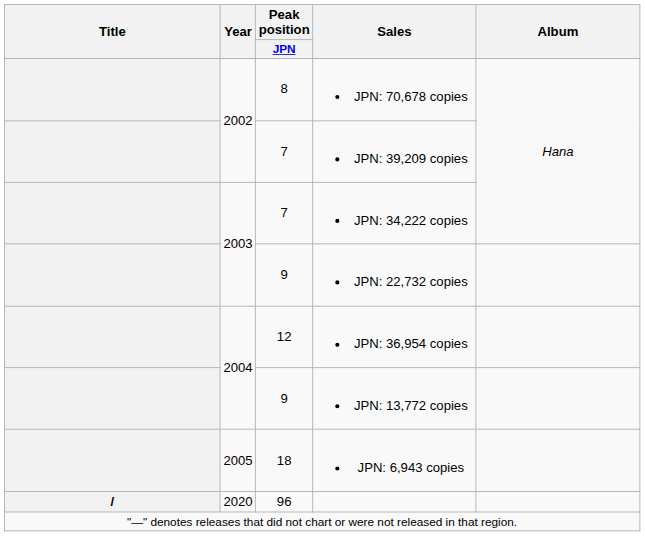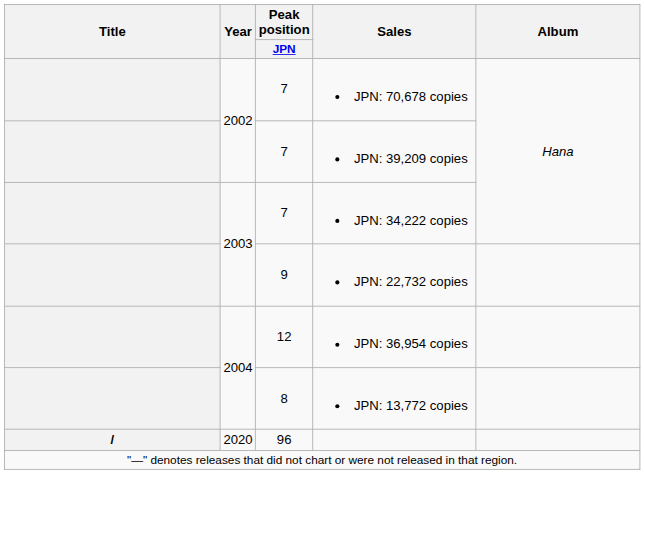 <table class="wikitable plainrowheaders" style="text-align:center" border="1">
 <tr>
 <th scope="col" rowspan="2" style="width:16em;">Title</th>
 <th scope="col" rowspan="2" style="width:2em;">Year</th>
 <th scope="col" colspan="1">Peak position</th>
 <th scope="col" rowspan="2" style="width:12em;">Sales</th>
 <th scope="col" rowspan="2" style="width:12em;">Album</th>
 </tr>
 <tr>
 <th scope="col" style="width:3em;font-size:90%;"><a href='#'>JPN</a><br></th>
 </tr>
 <tr>
 <th scope="row"></th>
 <td rowspan="2">2002</td>
-<td>8</td>
+<td>7</td>
 <td><br><ul><li>JPN: 70,678 copies</li></ul></td>
 <td rowspan="3"><em>Hana</em></td>
 </tr>
 <tr>
 <th scope="row"></th>
 <td>7</td>
 <td><br><ul><li>JPN: 39,209 copies</li></ul></td>
 </tr>
 <tr>
 <th scope="row"></th>
 <td rowspan="2">2003</td>
 <td>7</td>
 <td><br><ul><li>JPN: 34,222 copies</li></ul></td>
 </tr>
 <tr>
 <th scope="row"></th>
 <td>9</td>
 <td><br><ul><li>JPN: 22,732 copies</li></ul></td>
 <td></td>
 </tr>
 <tr>
 <th scope="row"></th>
 <td rowspan="2">2004</td>
 <td>12</td>
 <td><br><ul><li>JPN: 36,954 copies</li></ul></td>
 <td></td>
 </tr>
 <tr>
 <th scope="row"></th>
-<td>9</td>
+<td>8</td>
 <td><br><ul><li>JPN: 13,772 copies</li></ul></td>
-<td></td>
-</tr>
-<tr>
-<th scope="row"></th>
-<td>2005</td>
-<td>18</td>
-<td><br><ul><li>JPN: 6,943 copies</li></ul></td>
 <td></td>
 </tr>
 <tr>
 <th scope="row"> /  </th>
 <td>2020</td>
 <td>96</td>
 <td></td>
 <td></td>
 </tr>
 <tr>
 <td colspan="5" style="font-size:90%;">"—" denotes releases that did not chart or were not released in that region.</td>
 </tr>
 </table>
